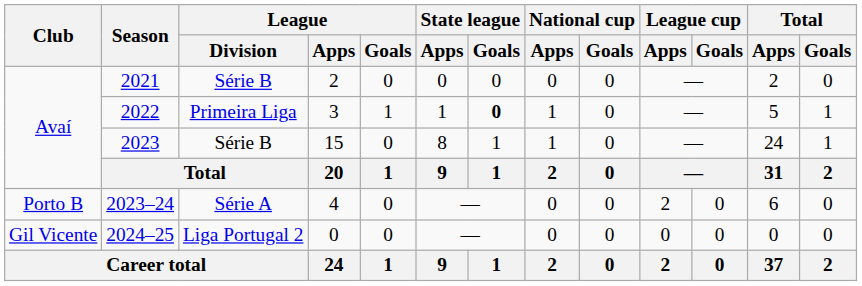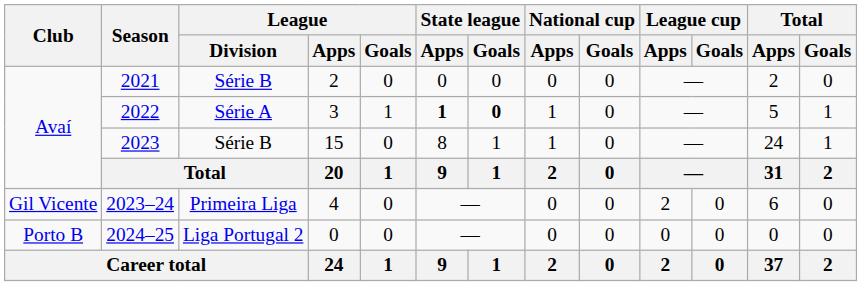 <table class="wikitable" style="text-align: center;">
 <tr>
 <th rowspan="2">Club</th>
 <th rowspan="2">Season</th>
 <th colspan="3">League</th>
 <th colspan="2">State league</th>
 <th colspan="2">National cup</th>
 <th colspan="2">League cup</th>
 <th colspan="2">Total</th>
 </tr>
 <tr>
 <th>Division</th>
 <th>Apps</th>
 <th>Goals</th>
 <th>Apps</th>
 <th>Goals</th>
 <th>Apps</th>
 <th>Goals</th>
 <th>Apps</th>
 <th>Goals</th>
 <th>Apps</th>
 <th>Goals</th>
 </tr>
 <tr>
 <td rowspan="4"><a href='#'>Avaí</a></td>
 <td><a href='#'>2021</a></td>
 <td><a href='#'>Série B</a></td>
 <td>2</td>
 <td>0</td>
 <td>0</td>
 <td>0</td>
 <td>0</td>
 <td>0</td>
 <td colspan="2">—</td>
 <td>2</td>
 <td>0</td>
 </tr>
 <tr>
 <td><a href='#'>2022</a></td>
-<td><a href='#'>Primeira Liga</a></td>
+<td><a href='#'>Série A</a></td>
 <td>3</td>
 <td>1</td>
-<td>1</td>
+<td><strong>1</strong></td>
 <td><strong>0</strong></td>
 <td>1</td>
 <td>0</td>
 <td colspan="2">—</td>
 <td>5</td>
 <td>1</td>
 </tr>
 <tr>
 <td><a href='#'>2023</a></td>
 <td>Série B</td>
 <td>15</td>
 <td>0</td>
 <td>8</td>
 <td>1</td>
 <td>1</td>
 <td>0</td>
 <td colspan="2">—</td>
 <td>24</td>
 <td>1</td>
 </tr>
 <tr>
 <th colspan="2">Total</th>
 <th>20</th>
 <th>1</th>
 <th>9</th>
 <th>1</th>
 <th>2</th>
 <th>0</th>
 <th colspan="2">—</th>
 <th>31</th>
 <th>2</th>
 </tr>
 <tr>
-<td><a href='#'>Porto B</a></td>
+<td><a href='#'>Gil Vicente</a></td>
 <td><a href='#'>2023–24</a></td>
-<td><a href='#'>Série A</a></td>
+<td><a href='#'>Primeira Liga</a></td>
 <td>4</td>
 <td>0</td>
 <td colspan="2">—</td>
 <td>0</td>
 <td>0</td>
 <td>2</td>
 <td>0</td>
 <td>6</td>
 <td>0</td>
 </tr>
 <tr>
-<td><a href='#'>Gil Vicente</a></td>
+<td><a href='#'>Porto B</a></td>
 <td><a href='#'>2024–25</a></td>
 <td><a href='#'>Liga Portugal 2</a></td>
 <td>0</td>
 <td>0</td>
 <td colspan="2">—</td>
 <td>0</td>
 <td>0</td>
 <td>0</td>
 <td>0</td>
 <td>0</td>
 <td>0</td>
 </tr>
 <tr>
 <th colspan="3">Career total</th>
 <th>24</th>
 <th>1</th>
 <th>9</th>
 <th>1</th>
 <th>2</th>
 <th>0</th>
 <th>2</th>
 <th>0</th>
 <th>37</th>
 <th>2</th>
 </tr>
 </table>
